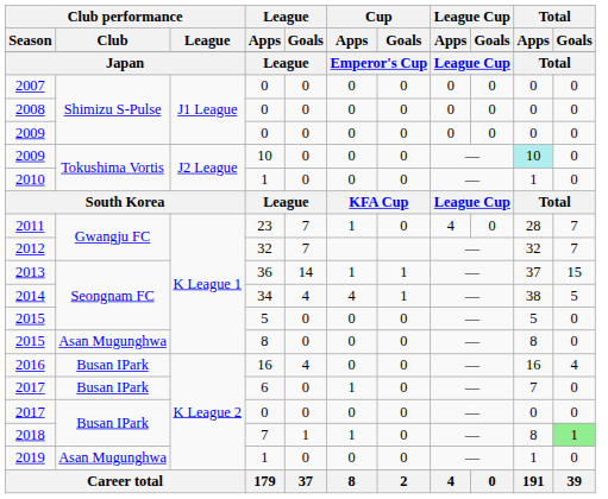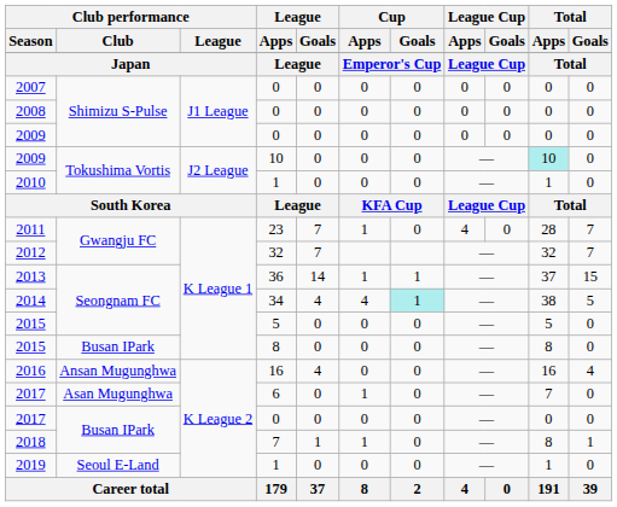 <table class="wikitable" style="text-align:center">
 <tr>
 <th colspan=3>Club performance</th>
 <th colspan=2>League</th>
 <th colspan=2>Cup</th>
 <th colspan=2>League Cup</th>
 <th colspan=2>Total</th>
 </tr>
 <tr>
 <th>Season</th>
 <th>Club</th>
 <th>League</th>
 <th>Apps</th>
 <th>Goals</th>
 <th>Apps</th>
 <th>Goals</th>
 <th>Apps</th>
 <th>Goals</th>
 <th>Apps</th>
 <th>Goals</th>
 </tr>
 <tr>
 </tr>
 <tr>
 <th colspan=3>Japan</th>
 <th colspan=2>League</th>
 <th colspan=2><a href='#'>Emperor's Cup</a></th>
 <th colspan=2><a href='#'>League Cup</a></th>
 <th colspan=2>Total</th>
 </tr>
 <tr>
 <td><a href='#'>2007</a></td>
 <td rowspan="3"><a href='#'>Shimizu S-Pulse</a></td>
 <td rowspan="3"><a href='#'>J1 League</a></td>
 <td>0</td>
 <td>0</td>
 <td>0</td>
 <td>0</td>
 <td>0</td>
 <td>0</td>
 <td>0</td>
 <td>0</td>
 </tr>
 <tr>
 <td><a href='#'>2008</a></td>
 <td>0</td>
 <td>0</td>
 <td>0</td>
 <td>0</td>
 <td>0</td>
 <td>0</td>
 <td>0</td>
 <td>0</td>
 </tr>
 <tr>
 <td><a href='#'>2009</a></td>
 <td>0</td>
 <td>0</td>
 <td>0</td>
 <td>0</td>
 <td>0</td>
 <td>0</td>
 <td>0</td>
 <td>0</td>
 </tr>
 <tr>
 <td><a href='#'>2009</a></td>
 <td rowspan="2"><a href='#'>Tokushima Vortis</a></td>
 <td rowspan="2"><a href='#'>J2 League</a></td>
 <td>10</td>
 <td>0</td>
 <td>0</td>
 <td>0</td>
 <td colspan="2">—</td>
 <td style="background: paleturquoise;">10</td>
 <td>0</td>
 </tr>
 <tr>
 <td><a href='#'>2010</a></td>
 <td>1</td>
 <td>0</td>
 <td>0</td>
 <td>0</td>
 <td colspan="2">—</td>
 <td>1</td>
 <td>0</td>
 </tr>
 <tr>
 <th colspan=3>South Korea</th>
 <th colspan=2>League</th>
 <th colspan=2><a href='#'>KFA Cup</a></th>
 <th colspan=2><a href='#'>League Cup</a></th>
 <th colspan=2>Total</th>
 </tr>
 <tr>
 <td><a href='#'>2011</a></td>
 <td rowspan="2"><a href='#'>Gwangju FC</a></td>
 <td rowspan="6"><a href='#'>K League 1</a></td>
 <td>23</td>
 <td>7</td>
 <td>1</td>
 <td>0</td>
 <td>4</td>
 <td>0</td>
 <td>28</td>
 <td>7</td>
 </tr>
 <tr>
 <td><a href='#'>2012</a></td>
 <td>32</td>
 <td>7</td>
 <td></td>
 <td></td>
 <td colspan="2">—</td>
 <td>32</td>
 <td>7</td>
 </tr>
 <tr>
 <td><a href='#'>2013</a></td>
 <td rowspan="3"><a href='#'>Seongnam FC</a></td>
 <td>36</td>
 <td>14</td>
 <td>1</td>
 <td>1</td>
 <td colspan="2">—</td>
 <td>37</td>
 <td>15</td>
 </tr>
 <tr>
 <td><a href='#'>2014</a></td>
 <td>34</td>
 <td>4</td>
 <td>4</td>
-<td>1</td>
+<td style="background: paleturquoise;">1</td>
 <td colspan="2">—</td>
 <td>38</td>
 <td>5</td>
 </tr>
 <tr>
 <td><a href='#'>2015</a></td>
 <td>5</td>
 <td>0</td>
 <td>0</td>
 <td>0</td>
 <td colspan="2">—</td>
 <td>5</td>
 <td>0</td>
 </tr>
 <tr>
 <td><a href='#'>2015</a></td>
-<td><a href='#'>Asan Mugunghwa</a></td>
+<td><a href='#'>Busan IPark</a></td>
 <td>8</td>
 <td>0</td>
 <td>0</td>
 <td>0</td>
 <td colspan="2">—</td>
 <td>8</td>
 <td>0</td>
 </tr>
 <tr>
 <td><a href='#'>2016</a></td>
-<td><a href='#'>Busan IPark</a></td>
+<td><a href='#'>Ansan Mugunghwa</a></td>
 <td rowspan="5"><a href='#'>K League 2</a></td>
 <td>16</td>
 <td>4</td>
 <td>0</td>
 <td>0</td>
 <td colspan="2">—</td>
 <td>16</td>
 <td>4</td>
 </tr>
 <tr>
 <td><a href='#'>2017</a></td>
-<td><a href='#'>Busan IPark</a></td>
+<td><a href='#'>Asan Mugunghwa</a></td>
 <td>6</td>
 <td>0</td>
 <td>1</td>
 <td>0</td>
 <td colspan="2">—</td>
 <td>7</td>
 <td>0</td>
 </tr>
 <tr>
 <td><a href='#'>2017</a></td>
 <td rowspan="2"><a href='#'>Busan IPark</a></td>
 <td>0</td>
 <td>0</td>
 <td>0</td>
 <td>0</td>
 <td colspan="2">—</td>
 <td>0</td>
 <td>0</td>
 </tr>
 <tr>
 <td><a href='#'>2018</a></td>
 <td>7</td>
 <td>1</td>
 <td>1</td>
 <td>0</td>
 <td colspan="2">—</td>
 <td>8</td>
-<td style="background: lightgreen;">1</td>
+<td>1</td>
 </tr>
 <tr>
 <td><a href='#'>2019</a></td>
-<td><a href='#'>Asan Mugunghwa</a></td>
+<td><a href='#'>Seoul E-Land</a></td>
 <td>1</td>
 <td>0</td>
 <td>0</td>
 <td>0</td>
 <td colspan="2">—</td>
 <td>1</td>
 <td>0</td>
 </tr>
 <tr>
 <th colspan=3>Career total</th>
 <th>179</th>
 <th>37</th>
 <th>8</th>
 <th>2</th>
 <th>4</th>
 <th>0</th>
 <th>191</th>
 <th>39</th>
 </tr>
 </table>
